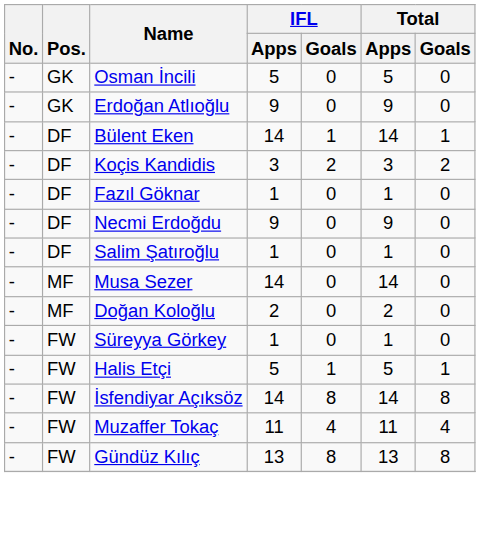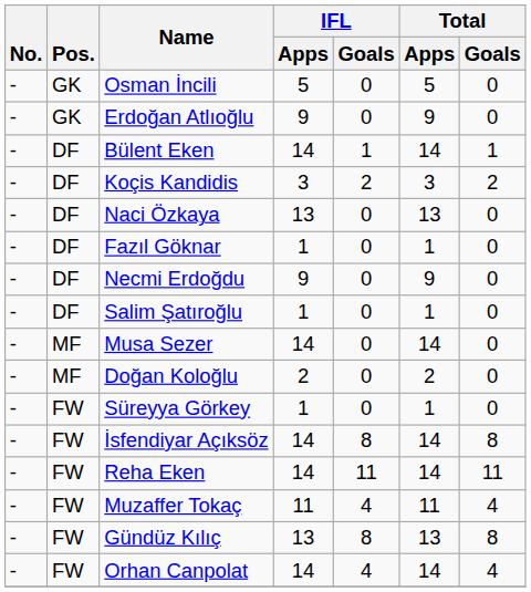 <table class="wikitable" style="text-align:center">
 <tr>
 <th rowspan="2" valign="bottom">No.</th>
 <th rowspan="2" valign="bottom">Pos.</th>
 <th rowspan="2">Name</th>
 <th colspan="2" width="85"><a href='#'>IFL</a></th>
 <th colspan="2" width="85">Total</th>
 </tr>
 <tr>
 <th>Apps</th>
 <th>Goals</th>
 <th>Apps</th>
 <th>Goals</th>
 </tr>
 <tr>
 <td align="left">-</td>
 <td align="left">GK</td>
 <td align="left"> <a href='#'>Osman İncili</a></td>
 <td>5</td>
 <td>0</td>
 <td>5</td>
 <td>0</td>
 </tr>
 <tr>
 <td align="left">-</td>
 <td align="left">GK</td>
 <td align="left"> <a href='#'>Erdoğan Atlıoğlu</a></td>
 <td>9</td>
 <td>0</td>
 <td>9</td>
 <td>0</td>
 </tr>
 <tr>
 <td align="left">-</td>
 <td align="left">DF</td>
 <td align="left"> <a href='#'>Bülent Eken</a></td>
 <td>14</td>
 <td>1</td>
 <td>14</td>
 <td>1</td>
 </tr>
 <tr>
 <td align="left">-</td>
 <td align="left">DF</td>
 <td align="left"> <a href='#'>Koçis Kandidis</a></td>
 <td>3</td>
 <td>2</td>
 <td>3</td>
 <td>2</td>
+</tr>
+<tr>
+<td align="left">-</td>
+<td align="left">DF</td>
+<td align="left"> <a href='#'>Naci Özkaya</a></td>
+<td>13</td>
+<td>0</td>
+<td>13</td>
+<td>0</td>
 </tr>
 <tr>
 <td align="left">-</td>
 <td align="left">DF</td>
 <td align="left"> <a href='#'>Fazıl Göknar</a></td>
 <td>1</td>
 <td>0</td>
 <td>1</td>
 <td>0</td>
 </tr>
 <tr>
 <td align="left">-</td>
 <td align="left">DF</td>
 <td align="left"> <a href='#'>Necmi Erdoğdu</a></td>
 <td>9</td>
 <td>0</td>
 <td>9</td>
 <td>0</td>
 </tr>
 <tr>
 <td align="left">-</td>
 <td align="left">DF</td>
 <td align="left"> <a href='#'>Salim Şatıroğlu</a></td>
 <td>1</td>
 <td>0</td>
 <td>1</td>
 <td>0</td>
 </tr>
 <tr>
 <td align="left">-</td>
 <td align="left">MF</td>
 <td align="left"> <a href='#'>Musa Sezer</a></td>
 <td>14</td>
 <td>0</td>
 <td>14</td>
 <td>0</td>
 </tr>
 <tr>
 <td align="left">-</td>
 <td align="left">MF</td>
 <td align="left"> <a href='#'>Doğan Koloğlu</a></td>
 <td>2</td>
 <td>0</td>
 <td>2</td>
 <td>0</td>
 </tr>
 <tr>
 <td align="left">-</td>
 <td align="left">FW</td>
 <td align="left"> <a href='#'>Süreyya Görkey</a></td>
 <td>1</td>
 <td>0</td>
 <td>1</td>
 <td>0</td>
 </tr>
 <tr>
 <td align="left">-</td>
 <td align="left">FW</td>
-<td align="left"> <a href='#'>Halis Etçi</a></td>
-<td>5</td>
-<td>1</td>
-<td>5</td>
-<td>1</td>
-</tr>
-<tr>
-<td align="left">-</td>
-<td align="left">FW</td>
 <td align="left"> <a href='#'>İsfendiyar Açıksöz</a></td>
 <td>14</td>
 <td>8</td>
 <td>14</td>
 <td>8</td>
+</tr>
+<tr>
+<td align="left">-</td>
+<td align="left">FW</td>
+<td align="left"> <a href='#'>Reha Eken</a></td>
+<td>14</td>
+<td>11</td>
+<td>14</td>
+<td>11</td>
 </tr>
 <tr>
 <td align="left">-</td>
 <td align="left">FW</td>
 <td align="left"> <a href='#'>Muzaffer Tokaç</a></td>
 <td>11</td>
 <td>4</td>
 <td>11</td>
 <td>4</td>
 </tr>
 <tr>
 <td align="left">-</td>
 <td align="left">FW</td>
 <td align="left"> <a href='#'>Gündüz Kılıç</a></td>
 <td>13</td>
 <td>8</td>
 <td>13</td>
 <td>8</td>
 </tr>
 <tr>
+<td align="left">-</td>
+<td align="left">FW</td>
+<td align="left"> <a href='#'>Orhan Canpolat</a></td>
+<td>14</td>
+<td>4</td>
+<td>14</td>
+<td>4</td>
+</tr>
+<tr>
 </tr>
 </table>
